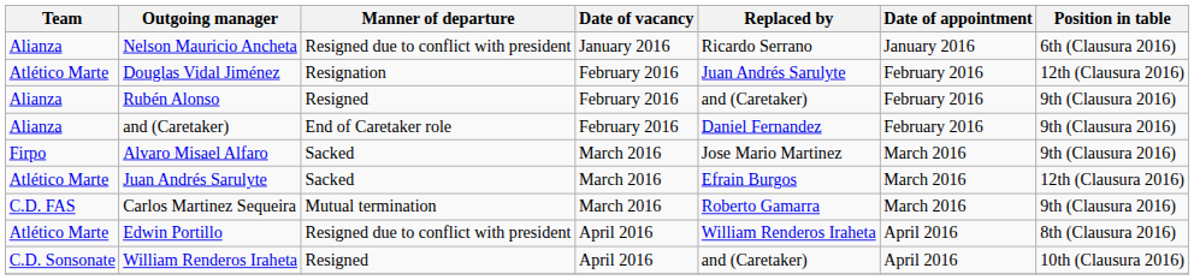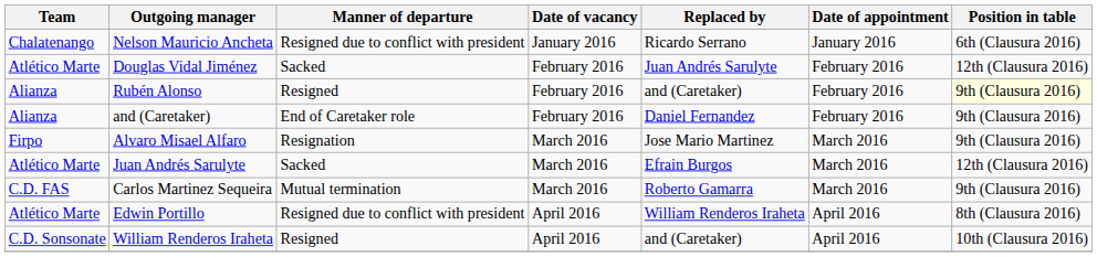 <table class="wikitable">
 <tr>
 <th>Team</th>
 <th>Outgoing manager</th>
 <th>Manner of departure</th>
 <th>Date of vacancy</th>
 <th>Replaced by</th>
 <th>Date of appointment</th>
 <th>Position in table</th>
 </tr>
 <tr>
-<td><a href='#'>Alianza</a></td>
+<td><a href='#'>Chalatenango</a></td>
 <td> <a href='#'>Nelson Mauricio Ancheta</a></td>
 <td>Resigned due to conflict with president</td>
 <td>January 2016</td>
 <td> Ricardo Serrano</td>
 <td>January 2016</td>
 <td>6th (Clausura 2016)</td>
 </tr>
 <tr>
 <td><a href='#'>Atlético Marte</a></td>
 <td> <a href='#'>Douglas Vidal Jiménez</a></td>
-<td>Resignation</td>
+<td>Sacked</td>
 <td>February 2016</td>
 <td> <a href='#'>Juan Andrés Sarulyte</a></td>
 <td>February 2016</td>
 <td>12th (Clausura 2016)</td>
 </tr>
 <tr>
 <td><a href='#'>Alianza</a></td>
 <td> <a href='#'>Rubén Alonso</a></td>
 <td>Resigned</td>
 <td>February 2016</td>
 <td>  and  (Caretaker)</td>
 <td>February 2016</td>
-<td>9th (Clausura 2016)</td>
+<td style="background: lightyellow;">9th (Clausura 2016)</td>
 </tr>
 <tr>
 <td><a href='#'>Alianza</a></td>
 <td>  and  (Caretaker)</td>
 <td>End of Caretaker role</td>
 <td>February 2016</td>
 <td> <a href='#'>Daniel Fernandez</a></td>
 <td>February 2016</td>
 <td>9th (Clausura 2016)</td>
 </tr>
 <tr>
 <td><a href='#'>Firpo</a></td>
 <td> <a href='#'>Alvaro Misael Alfaro</a></td>
-<td>Sacked</td>
+<td>Resignation</td>
 <td>March 2016</td>
 <td> Jose Mario Martinez</td>
 <td>March 2016</td>
 <td>9th (Clausura 2016)</td>
 </tr>
 <tr>
 <td><a href='#'>Atlético Marte</a></td>
 <td> <a href='#'>Juan Andrés Sarulyte</a></td>
 <td>Sacked</td>
 <td>March 2016</td>
 <td> <a href='#'>Efrain Burgos</a></td>
 <td>March 2016</td>
 <td>12th (Clausura 2016)</td>
 </tr>
 <tr>
 <td><a href='#'>C.D. FAS</a></td>
 <td> Carlos Martinez Sequeira</td>
 <td>Mutual termination</td>
 <td>March 2016</td>
 <td> <a href='#'>Roberto Gamarra</a></td>
 <td>March 2016</td>
 <td>9th (Clausura 2016)</td>
 </tr>
 <tr>
 <td><a href='#'>Atlético Marte</a></td>
 <td> <a href='#'>Edwin Portillo</a></td>
 <td>Resigned due to conflict with president</td>
 <td>April 2016</td>
 <td> <a href='#'>William Renderos Iraheta</a></td>
 <td>April 2016</td>
 <td>8th (Clausura 2016)</td>
 </tr>
 <tr>
 <td><a href='#'>C.D. Sonsonate</a></td>
 <td> <a href='#'>William Renderos Iraheta</a></td>
 <td>Resigned</td>
 <td>April 2016</td>
 <td> and  (Caretaker)</td>
 <td>April 2016</td>
 <td>10th (Clausura 2016)</td>
 </tr>
 <tr>
 </tr>
 </table>
